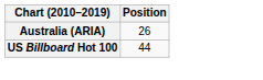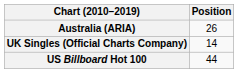 <table class="wikitable sortable plainrowheaders" style="text-align:center">
 <tr>
 <th scope="col">Chart (2010–2019)</th>
 <th scope="col">Position</th>
 </tr>
 <tr>
 <th scope="row">Australia (ARIA)</th>
 <td>26</td>
 </tr>
 <tr>
+<th scope="row">UK Singles (Official Charts Company)</th>
+<td>14</td>
+</tr>
+<tr>
 <th scope="row">US <em>Billboard</em> Hot 100</th>
 <td>44</td>
 </tr>
 </table>
